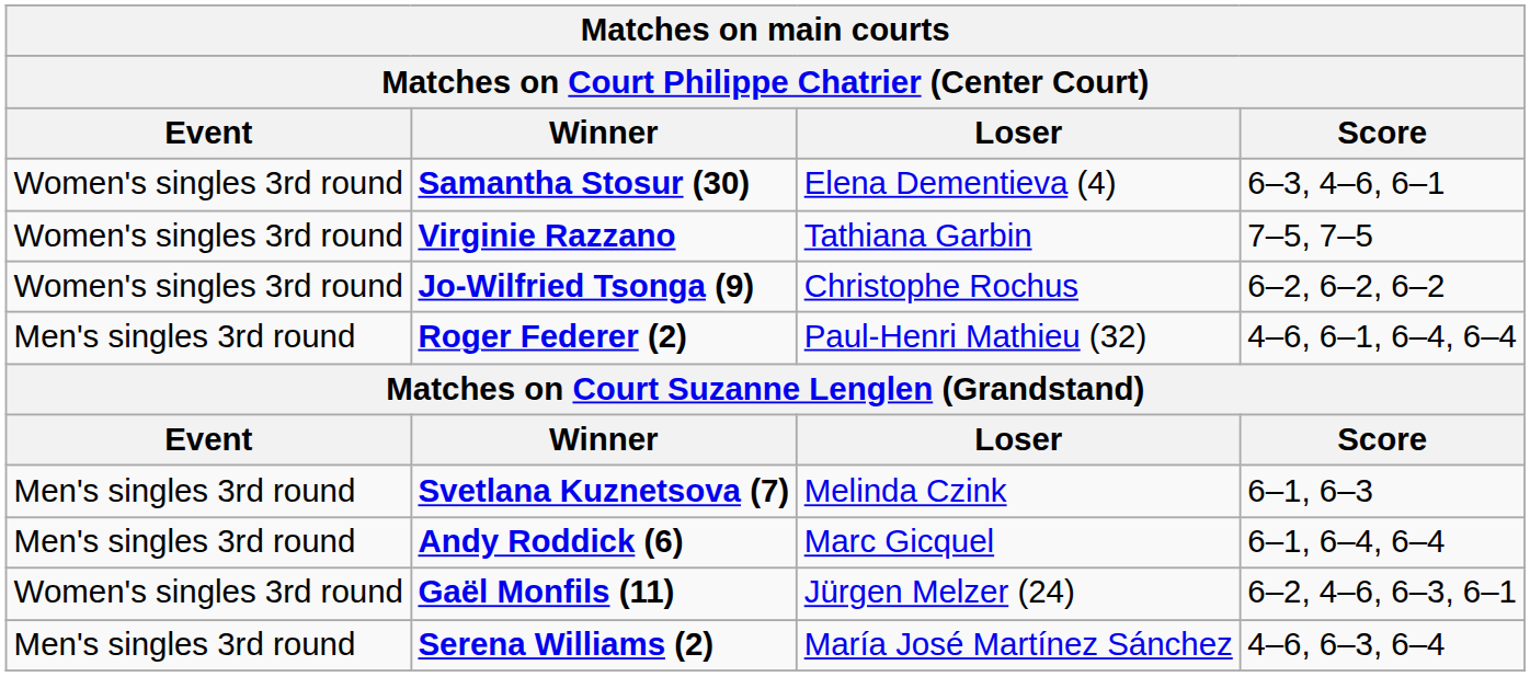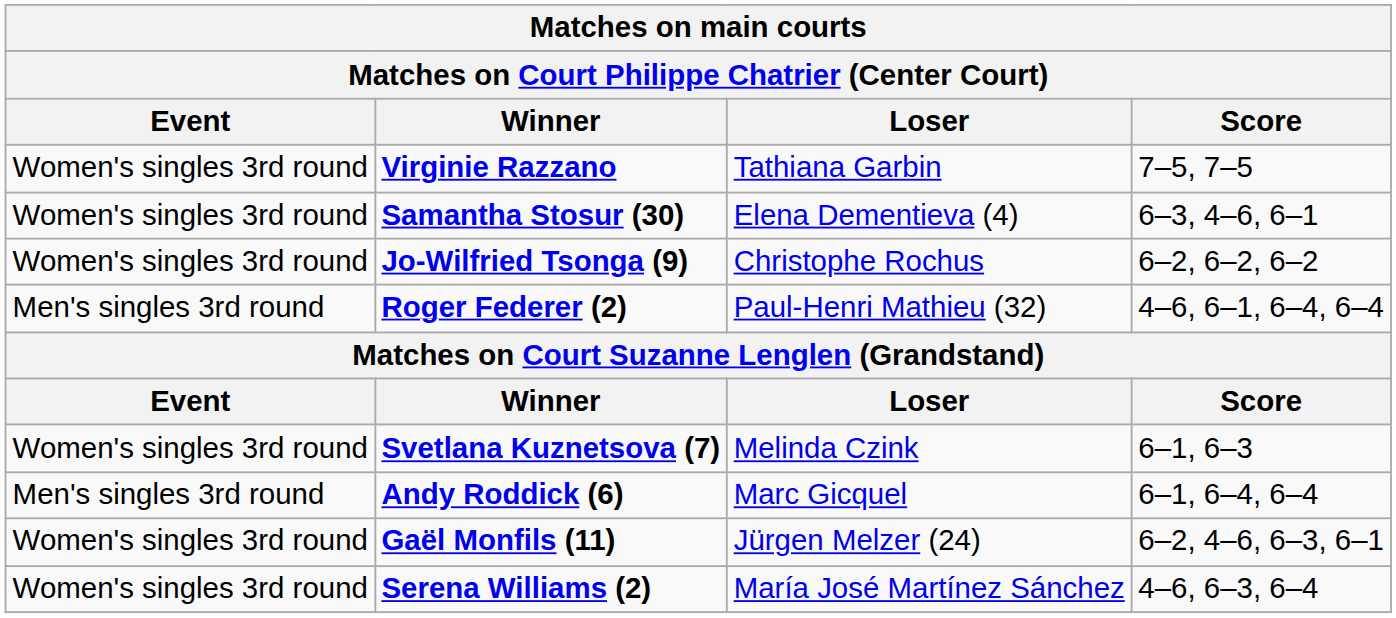 <table class="wikitable collapsible uncollapsed" style="margin:auto;">
 <tr>
 <th colspan="4" style="white-space:nowrap;"><strong>Matches on main courts</strong></th>
 </tr>
 <tr>
 <th colspan="4">Matches on <a href='#'>Court Philippe Chatrier</a> (Center Court)</th>
 </tr>
 <tr>
 <th>Event</th>
 <th>Winner</th>
 <th>Loser</th>
 <th>Score</th>
 </tr>
 <tr>
 <td>Women's singles 3rd round</td>
+<td> <strong><a href='#'>Virginie Razzano</a></strong></td>
+<td> <a href='#'>Tathiana Garbin</a></td>
+<td>7–5, 7–5</td>
+</tr>
+<tr>
+<td>Women's singles 3rd round</td>
 <td> <strong><a href='#'>Samantha Stosur</a> (30)</strong></td>
 <td> <a href='#'>Elena Dementieva</a> (4)</td>
 <td>6–3, 4–6, 6–1</td>
-</tr>
-<tr>
-<td>Women's singles 3rd round</td>
-<td> <strong><a href='#'>Virginie Razzano</a></strong></td>
-<td> <a href='#'>Tathiana Garbin</a></td>
-<td>7–5, 7–5</td>
 </tr>
 <tr>
 <td>Women's singles 3rd round</td>
 <td> <strong><a href='#'>Jo-Wilfried Tsonga</a> (9)</strong></td>
 <td> <a href='#'>Christophe Rochus</a></td>
 <td>6–2, 6–2, 6–2</td>
 </tr>
 <tr>
 <td>Men's singles 3rd round</td>
 <td> <strong><a href='#'>Roger Federer</a> (2)</strong></td>
 <td> <a href='#'>Paul-Henri Mathieu</a> (32)</td>
 <td>4–6, 6–1, 6–4, 6–4</td>
 </tr>
 <tr>
 <th colspan="4">Matches on <a href='#'>Court Suzanne Lenglen</a> (Grandstand)</th>
 </tr>
 <tr>
 <th>Event</th>
 <th>Winner</th>
 <th>Loser</th>
 <th>Score</th>
 </tr>
 <tr>
-<td>Men's singles 3rd round</td>
+<td>Women's singles 3rd round</td>
 <td> <strong><a href='#'>Svetlana Kuznetsova</a> (7)</strong></td>
 <td> <a href='#'>Melinda Czink</a></td>
 <td>6–1, 6–3</td>
 </tr>
 <tr>
 <td>Men's singles 3rd round</td>
 <td> <strong><a href='#'>Andy Roddick</a> (6)</strong></td>
 <td> <a href='#'>Marc Gicquel</a></td>
 <td>6–1, 6–4, 6–4</td>
 </tr>
 <tr>
 <td>Women's singles 3rd round</td>
 <td> <strong><a href='#'>Gaël Monfils</a> (11)</strong></td>
 <td> <a href='#'>Jürgen Melzer</a> (24)</td>
 <td>6–2, 4–6, 6–3, 6–1</td>
 </tr>
 <tr>
-<td>Men's singles 3rd round</td>
+<td>Women's singles 3rd round</td>
 <td> <strong><a href='#'>Serena Williams</a> (2)</strong></td>
 <td> <a href='#'>María José Martínez Sánchez</a></td>
 <td>4–6, 6–3, 6–4</td>
 </tr>
 </table>
